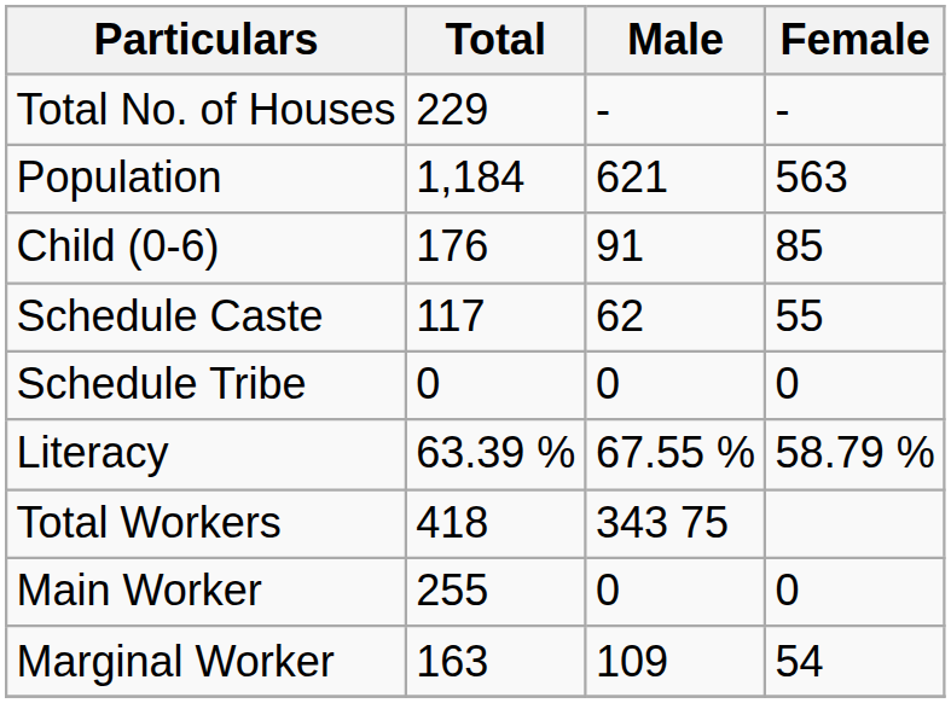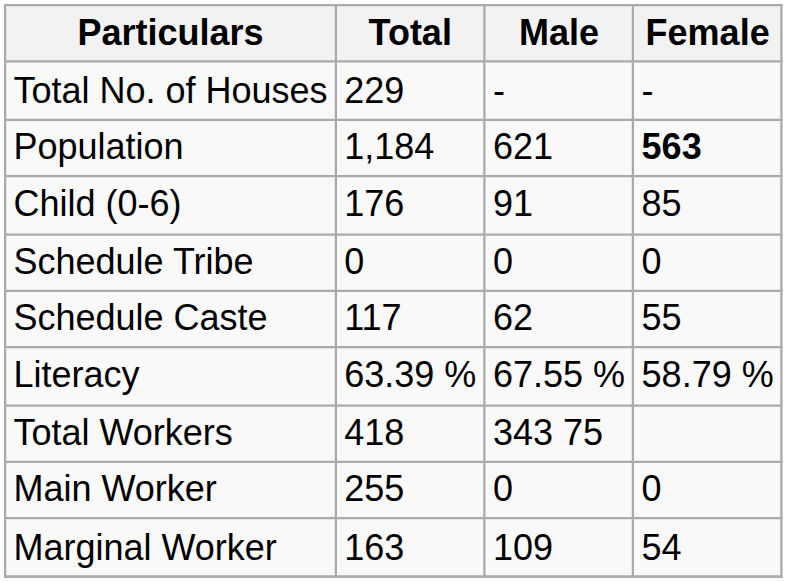 <table class="wikitable sortable">
 <tr>
 <th>Particulars</th>
 <th>Total</th>
 <th>Male</th>
 <th>Female</th>
 </tr>
 <tr>
 <td>Total No. of Houses</td>
 <td>229</td>
 <td>-</td>
 <td>-</td>
 </tr>
 <tr>
 <td>Population</td>
 <td>1,184</td>
 <td>621</td>
-<td>563</td>
+<td><strong>563</strong></td>
 </tr>
 <tr>
 <td>Child (0-6)</td>
 <td>176</td>
 <td>91</td>
 <td>85</td>
 </tr>
 <tr>
+<td>Schedule Tribe</td>
+<td>0</td>
+<td>0</td>
+<td>0</td>
+</tr>
+<tr>
 <td>Schedule Caste</td>
 <td>117</td>
 <td>62</td>
 <td>55</td>
-</tr>
-<tr>
-<td>Schedule Tribe</td>
-<td>0</td>
-<td>0</td>
-<td>0</td>
 </tr>
 <tr>
 <td>Literacy</td>
 <td>63.39 %</td>
 <td>67.55 %</td>
 <td>58.79 %</td>
 </tr>
 <tr>
 <td>Total Workers</td>
 <td>418</td>
 <td>343 	75</td>
 </tr>
 <tr>
 <td>Main Worker</td>
 <td>255</td>
 <td>0</td>
 <td>0</td>
 </tr>
 <tr>
 <td>Marginal Worker</td>
 <td>163</td>
 <td>109</td>
 <td>54</td>
 </tr>
 <tr>
 </tr>
 </table>
